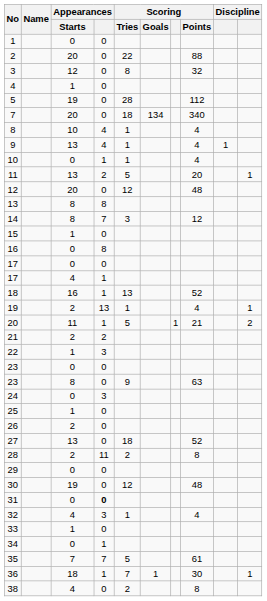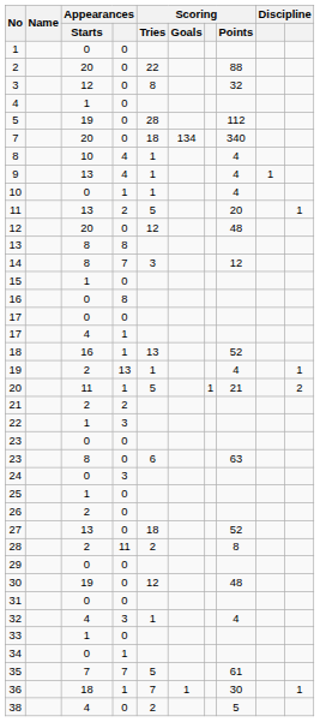 <table class="wikitable sortable" style="text-align:center; font-size:90%">
 <tr>
 <th scope="col" rowspan=2>No</th>
 <th scope="col" rowspan=2>Name</th>
 <th colspan=2>Appearances</th>
 <th colspan=4>Scoring</th>
 <th colspan=2>Discipline</th>
 </tr>
 <tr>
 <th scope="col">Starts</th>
 <th scope="col"></th>
 <th scope="col">Tries</th>
 <th scope="col">Goals</th>
 <th scope="col"></th>
 <th scope="col">Points</th>
 <th scope="col"></th>
 <th scope="col"></th>
 </tr>
 <tr>
 <td>1</td>
 <td style="text-align:left;"></td>
 <td>0</td>
 <td>0</td>
 <td></td>
 <td></td>
 <td></td>
 <td></td>
 <td></td>
 <td></td>
 </tr>
 <tr>
 <td>2</td>
 <td style="text-align:left;"></td>
 <td>20</td>
 <td>0</td>
 <td>22</td>
 <td></td>
 <td></td>
 <td>88</td>
 <td></td>
 <td></td>
 </tr>
 <tr>
 <td>3</td>
 <td style="text-align:left;"></td>
 <td>12</td>
 <td>0</td>
 <td>8</td>
 <td></td>
 <td></td>
 <td>32</td>
 <td></td>
 <td></td>
 </tr>
 <tr>
 <td>4</td>
 <td style="text-align:left;"></td>
 <td>1</td>
 <td>0</td>
 <td></td>
 <td></td>
 <td></td>
 <td></td>
 <td></td>
 <td></td>
 </tr>
 <tr>
 <td>5</td>
 <td style="text-align:left;"></td>
 <td>19</td>
 <td>0</td>
 <td>28</td>
 <td></td>
 <td></td>
 <td>112</td>
 <td></td>
 <td></td>
 </tr>
 <tr>
 <td>7</td>
 <td style="text-align:left;"></td>
 <td>20</td>
 <td>0</td>
 <td>18</td>
 <td>134</td>
 <td></td>
 <td>340</td>
 <td></td>
 <td></td>
 </tr>
 <tr>
 <td>8</td>
 <td style="text-align:left;"></td>
 <td>10</td>
 <td>4</td>
 <td>1</td>
 <td></td>
 <td></td>
 <td>4</td>
 <td></td>
 <td></td>
 </tr>
 <tr>
 <td>9</td>
 <td style="text-align:left;"></td>
 <td>13</td>
 <td>4</td>
 <td>1</td>
 <td></td>
 <td></td>
 <td>4</td>
 <td>1</td>
 <td></td>
 </tr>
 <tr>
 <td>10</td>
 <td style="text-align:left;"></td>
 <td>0</td>
 <td>1</td>
 <td>1</td>
 <td></td>
 <td></td>
 <td>4</td>
 <td></td>
 <td></td>
 </tr>
 <tr>
 <td>11</td>
 <td style="text-align:left;"></td>
 <td>13</td>
 <td>2</td>
 <td>5</td>
 <td></td>
 <td></td>
 <td>20</td>
 <td></td>
 <td>1</td>
 </tr>
 <tr>
 <td>12</td>
 <td style="text-align:left;"></td>
 <td>20</td>
 <td>0</td>
 <td>12</td>
 <td></td>
 <td></td>
 <td>48</td>
 <td></td>
 <td></td>
 </tr>
 <tr>
 <td>13</td>
 <td style="text-align:left;"></td>
 <td>8</td>
 <td>8</td>
 <td></td>
 <td></td>
 <td></td>
 <td></td>
 <td></td>
 <td></td>
 </tr>
 <tr>
 <td>14</td>
 <td style="text-align:left;"></td>
 <td>8</td>
 <td>7</td>
 <td>3</td>
 <td></td>
 <td></td>
 <td>12</td>
 <td></td>
 <td></td>
 </tr>
 <tr>
 <td>15</td>
 <td style="text-align:left;"></td>
 <td>1</td>
 <td>0</td>
 <td></td>
 <td></td>
 <td></td>
 <td></td>
 <td></td>
 <td></td>
 </tr>
 <tr>
 <td>16</td>
 <td style="text-align:left;"></td>
 <td>0</td>
 <td>8</td>
 <td></td>
 <td></td>
 <td></td>
 <td></td>
 <td></td>
 <td></td>
 </tr>
 <tr>
 <td>17</td>
 <td style="text-align:left;"></td>
 <td>0</td>
 <td>0</td>
 <td></td>
 <td></td>
 <td></td>
 <td></td>
 <td></td>
 <td></td>
 </tr>
 <tr>
 <td>17</td>
 <td style="text-align:left;"></td>
 <td>4</td>
 <td>1</td>
 <td></td>
 <td></td>
 <td></td>
 <td></td>
 <td></td>
 <td></td>
 </tr>
 <tr>
 <td>18</td>
 <td style="text-align:left;"></td>
 <td>16</td>
 <td>1</td>
 <td>13</td>
 <td></td>
 <td></td>
 <td>52</td>
 <td></td>
 <td></td>
 </tr>
 <tr>
 <td>19</td>
 <td style="text-align:left;"></td>
 <td>2</td>
 <td>13</td>
 <td>1</td>
 <td></td>
 <td></td>
 <td>4</td>
 <td></td>
 <td>1</td>
 </tr>
 <tr>
 <td>20</td>
 <td style="text-align:left;"></td>
 <td>11</td>
 <td>1</td>
 <td>5</td>
 <td></td>
 <td>1</td>
 <td>21</td>
 <td></td>
 <td>2</td>
 </tr>
 <tr>
 <td>21</td>
 <td style="text-align:left;"></td>
 <td>2</td>
 <td>2</td>
 <td></td>
 <td></td>
 <td></td>
 <td></td>
 <td></td>
 <td></td>
 </tr>
 <tr>
 <td>22</td>
 <td style="text-align:left;"></td>
 <td>1</td>
 <td>3</td>
 <td></td>
 <td></td>
 <td></td>
 <td></td>
 <td></td>
 <td></td>
 </tr>
 <tr>
 <td>23</td>
 <td style="text-align:left;"></td>
 <td>0</td>
 <td>0</td>
 <td></td>
 <td></td>
 <td></td>
 <td></td>
 <td></td>
 <td></td>
 </tr>
 <tr>
 <td>23</td>
 <td style="text-align:left;"></td>
 <td>8</td>
 <td>0</td>
-<td>9</td>
+<td>6</td>
 <td></td>
 <td></td>
 <td>63</td>
 <td></td>
 <td></td>
 </tr>
 <tr>
 <td>24</td>
 <td style="text-align:left;"></td>
 <td>0</td>
 <td>3</td>
 <td></td>
 <td></td>
 <td></td>
 <td></td>
 <td></td>
 <td></td>
 </tr>
 <tr>
 <td>25</td>
 <td style="text-align:left;"></td>
 <td>1</td>
 <td>0</td>
 <td></td>
 <td></td>
 <td></td>
 <td></td>
 <td></td>
 <td></td>
 </tr>
 <tr>
 <td>26</td>
 <td style="text-align:left;"></td>
 <td>2</td>
 <td>0</td>
 <td></td>
 <td></td>
 <td></td>
 <td></td>
 <td></td>
 <td></td>
 </tr>
 <tr>
 <td>27</td>
 <td style="text-align:left;"></td>
 <td>13</td>
 <td>0</td>
 <td>18</td>
 <td></td>
 <td></td>
 <td>52</td>
 <td></td>
 <td></td>
 </tr>
 <tr>
 <td>28</td>
 <td style="text-align:left;"></td>
 <td>2</td>
 <td>11</td>
 <td>2</td>
 <td></td>
 <td></td>
 <td>8</td>
 <td></td>
 <td></td>
 </tr>
 <tr>
 <td>29</td>
 <td style="text-align:left;"></td>
 <td>0</td>
 <td>0</td>
 <td></td>
 <td></td>
 <td></td>
 <td></td>
 <td></td>
 <td></td>
 </tr>
 <tr>
 <td>30</td>
 <td style="text-align:left;"></td>
 <td>19</td>
 <td>0</td>
 <td>12</td>
 <td></td>
 <td></td>
 <td>48</td>
 <td></td>
 <td></td>
 </tr>
 <tr>
 <td>31</td>
 <td style="text-align:left;"></td>
 <td>0</td>
-<td><strong>0</strong></td>
+<td>0</td>
 <td></td>
 <td></td>
 <td></td>
 <td></td>
 <td></td>
 <td></td>
 </tr>
 <tr>
 <td>32</td>
 <td style="text-align:left;"></td>
 <td>4</td>
 <td>3</td>
 <td>1</td>
 <td></td>
 <td></td>
 <td>4</td>
 <td></td>
 <td></td>
 </tr>
 <tr>
 <td>33</td>
 <td style="text-align:left;"></td>
 <td>1</td>
 <td>0</td>
 <td></td>
 <td></td>
 <td></td>
 <td></td>
 <td></td>
 <td></td>
 </tr>
 <tr>
 <td>34</td>
 <td style="text-align:left;"></td>
 <td>0</td>
 <td>1</td>
 <td></td>
 <td></td>
 <td></td>
 <td></td>
 <td></td>
 <td></td>
 </tr>
 <tr>
 <td>35</td>
 <td style="text-align:left;"></td>
 <td>7</td>
 <td>7</td>
 <td>5</td>
 <td></td>
 <td></td>
 <td>61</td>
 <td></td>
 <td></td>
 </tr>
 <tr>
 <td>36</td>
 <td style="text-align:left;"></td>
 <td>18</td>
 <td>1</td>
 <td>7</td>
 <td>1</td>
 <td></td>
 <td>30</td>
 <td></td>
 <td>1</td>
 </tr>
 <tr>
 <td>38</td>
 <td style="text-align:left;"></td>
 <td>4</td>
 <td>0</td>
 <td>2</td>
 <td></td>
 <td></td>
-<td>8</td>
+<td>5</td>
 <td></td>
 <td></td>
 </tr>
 </table>
